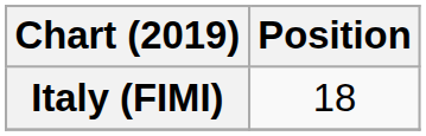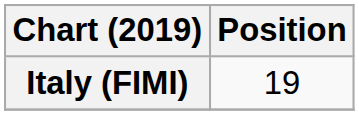 <table class="wikitable sortable plainrowheaders" style="text-align:center">
 <tr>
 <th scope="col">Chart (2019)</th>
 <th scope="col">Position</th>
 </tr>
 <tr>
 <th scope="row">Italy (FIMI)</th>
-<td>18</td>
+<td>19</td>
 </tr>
 <tr>
 </tr>
 </table>
